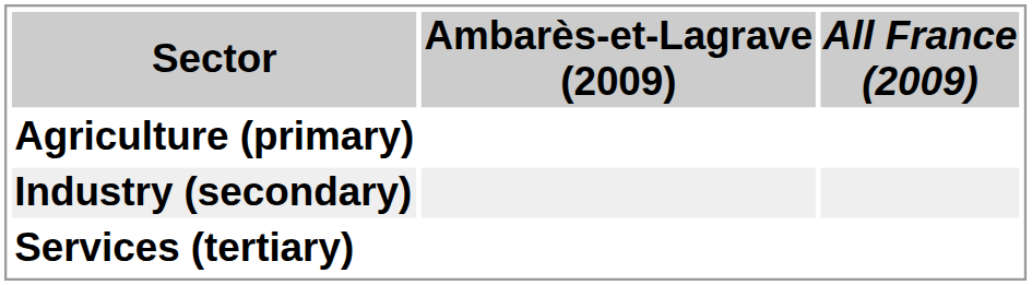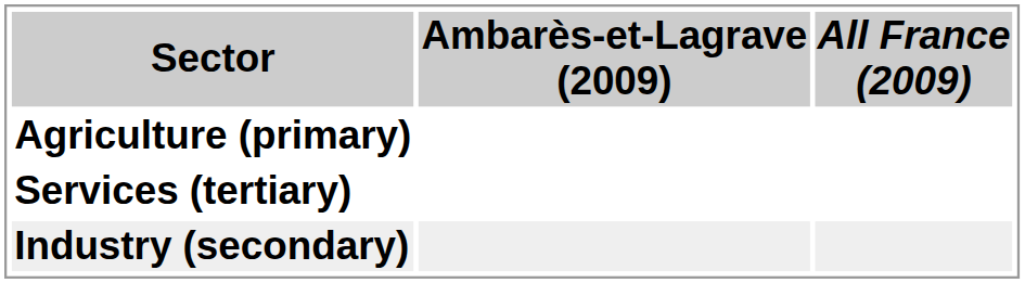 <table border="0" style="border: 1px solid #999; background-color:white">
 <tr align="Center" bgcolor="#CCCCCC">
 <th>Sector</th>
 <th>Ambarès-et-Lagrave <br>(2009)</th>
 <th><em>All France<br>(2009)</em></th>
 </tr>
 <tr valign="top">
 <td align="left"><strong>Agriculture (primary)</strong></td>
 <td></td>
 <td></td>
 </tr>
+<tr valign="top">
+<td align="left"><strong>Services (tertiary)</strong></td>
+<td></td>
+<td></td>
+</tr>
 <tr valign="top" bgcolor="#efefef">
 <td align="left"><strong>Industry (secondary)</strong></td>
 <td></td>
 <td></td>
 </tr>
-<tr valign="top">
-<td align="left"><strong>Services (tertiary)</strong></td>
-<td></td>
-<td></td>
-</tr>
 </table>
